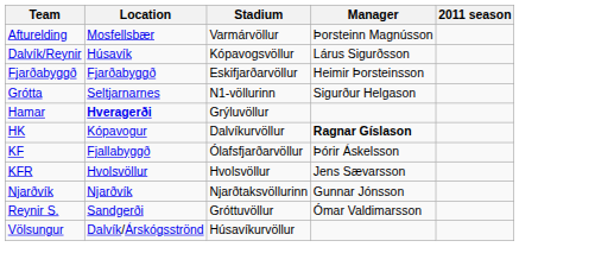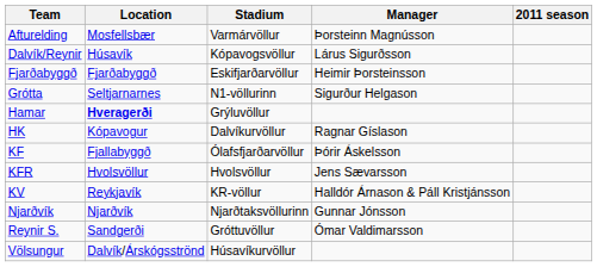 <table class="wikitable sortable">
 <tr>
 <th>Team</th>
 <th>Location</th>
 <th>Stadium</th>
 <th>Manager</th>
 <th>2011 season</th>
 </tr>
 <tr>
 <td><a href='#'>Afturelding</a></td>
 <td><a href='#'>Mosfellsbær</a></td>
 <td>Varmárvöllur</td>
 <td>Þorsteinn Magnússon</td>
 <td align=center></td>
 </tr>
 <tr>
 <td><a href='#'>Dalvík/Reynir</a></td>
 <td><a href='#'>Húsavík</a></td>
 <td>Kópavogsvöllur</td>
 <td>Lárus Sigurðsson</td>
 <td align=center></td>
 </tr>
 <tr>
 <td><a href='#'>Fjarðabyggð</a></td>
 <td><a href='#'>Fjarðabyggð</a></td>
 <td>Eskifjarðarvöllur</td>
 <td>Heimir Þorsteinsson</td>
 <td align=center></td>
 </tr>
 <tr>
 <td><a href='#'>Grótta</a></td>
 <td><a href='#'>Seltjarnarnes</a></td>
 <td>N1-völlurinn</td>
 <td>Sigurður Helgason</td>
 <td align=center></td>
 </tr>
 <tr>
 <td><a href='#'>Hamar</a></td>
 <td><strong><a href='#'>Hveragerði</a></strong></td>
 <td>Grýluvöllur</td>
 <td></td>
 <td align=center></td>
 </tr>
 <tr>
 <td><a href='#'>HK</a></td>
 <td><a href='#'>Kópavogur</a></td>
 <td>Dalvíkurvöllur</td>
-<td><strong>Ragnar Gíslason</strong></td>
+<td>Ragnar Gíslason</td>
 <td align=center></td>
 </tr>
 <tr>
 <td><a href='#'>KF</a></td>
 <td><a href='#'>Fjallabyggð</a></td>
 <td>Ólafsfjarðarvöllur</td>
 <td>Þórir Áskelsson</td>
 <td align=center></td>
 </tr>
 <tr>
 <td><a href='#'>KFR</a></td>
 <td><a href='#'>Hvolsvöllur</a></td>
 <td>Hvolsvöllur</td>
 <td>Jens Sævarsson</td>
+<td align=center></td>
+</tr>
+<tr>
+<td><a href='#'>KV</a></td>
+<td><a href='#'>Reykjavík</a></td>
+<td>KR-völlur</td>
+<td>Halldór Árnason & Páll Kristjánsson</td>
 <td align=center></td>
 </tr>
 <tr>
 <td><a href='#'>Njarðvík</a></td>
 <td><a href='#'>Njarðvík</a></td>
 <td>Njarðtaksvöllurinn</td>
 <td>Gunnar Jónsson</td>
 <td align=center></td>
 </tr>
 <tr>
 <td><a href='#'>Reynir S.</a></td>
 <td><a href='#'>Sandgerði</a></td>
 <td>Gróttuvöllur</td>
 <td>Ómar Valdimarsson</td>
 <td align=center></td>
 </tr>
 <tr>
 <td><a href='#'>Völsungur</a></td>
 <td><a href='#'>Dalvík</a>/<a href='#'>Árskógsströnd</a></td>
 <td>Húsavíkurvöllur</td>
 <td></td>
 <td align=center></td>
 </tr>
 </table>
